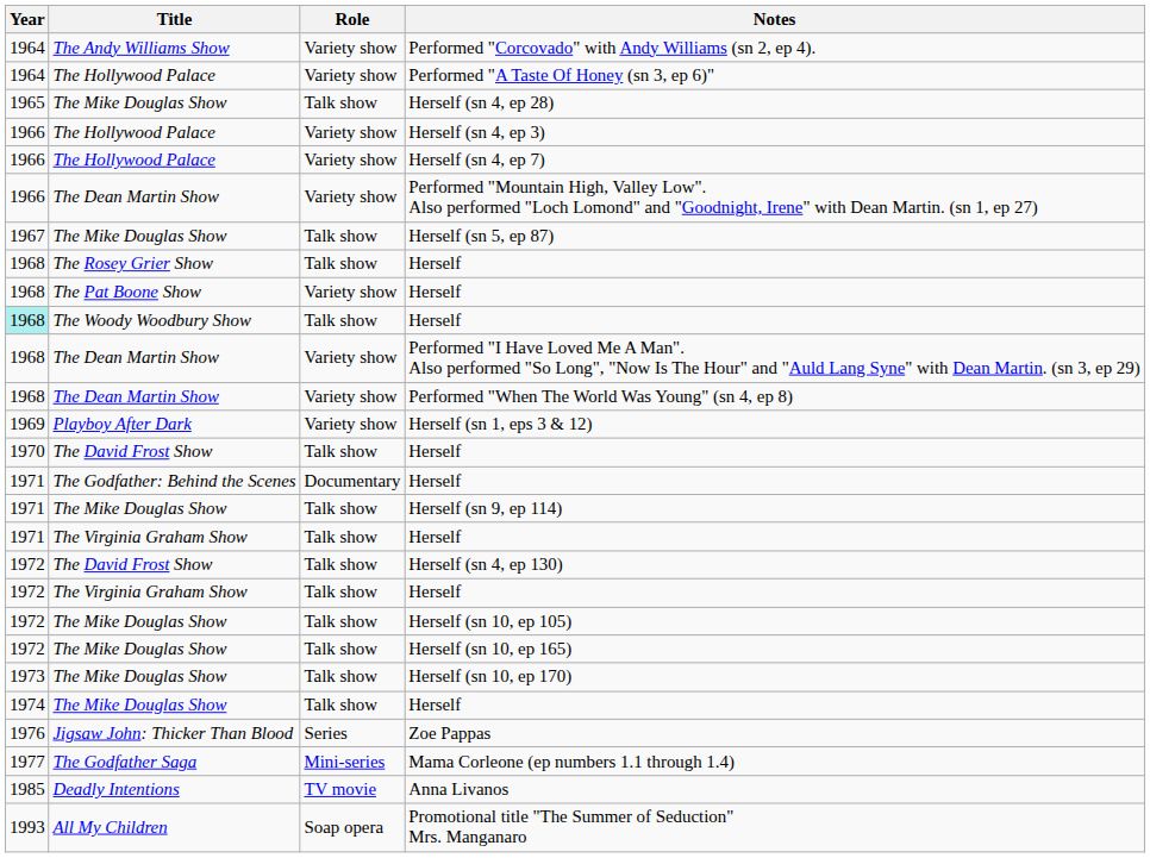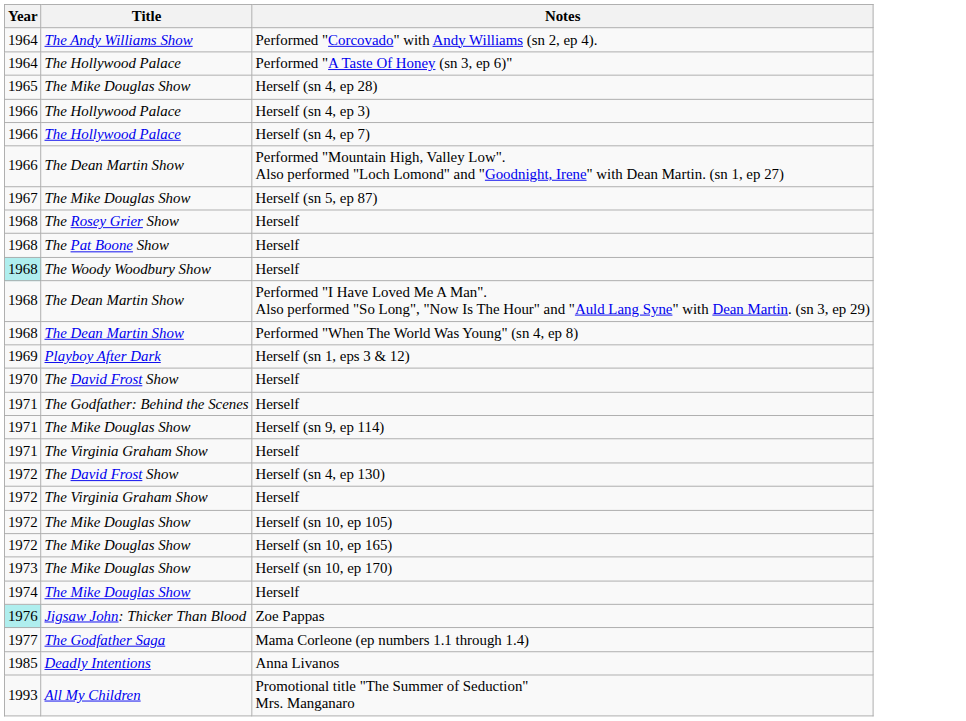 <table class="wikitable sortable plainrowheaders">
 <tr>
 <th scope="col">Year</th>
 <th scope="col">Title</th>
-<th scope="col">Role</th>
 <th scope="col">Notes</th>
 </tr>
 <tr>
 <td>1964</td>
 <td><em><a href='#'>The Andy Williams Show</a></em></td>
-<td>Variety show</td>
 <td>Performed "<a href='#'>Corcovado</a>" with <a href='#'>Andy Williams</a> (sn 2, ep 4).</td>
 </tr>
 <tr>
 <td>1964</td>
 <td><em>The Hollywood Palace</em></td>
-<td>Variety show</td>
 <td>Performed "<a href='#'>A Taste Of Honey</a> (sn 3, ep 6)"</td>
 </tr>
 <tr>
 <td>1965</td>
 <td><em>The Mike Douglas Show</em></td>
-<td>Talk show</td>
 <td>Herself (sn 4, ep 28)</td>
 </tr>
 <tr>
 <td>1966</td>
 <td><em>The Hollywood Palace</em></td>
-<td>Variety show</td>
 <td>Herself (sn 4, ep 3)</td>
 </tr>
 <tr>
 <td>1966</td>
 <td><em><a href='#'>The Hollywood Palace</a></em></td>
-<td>Variety show</td>
 <td>Herself (sn 4, ep 7)</td>
 </tr>
 <tr>
 <td>1966</td>
 <td><em>The Dean Martin Show</em></td>
-<td>Variety show</td>
 <td>Performed "Mountain High, Valley Low".<br> Also performed "Loch Lomond" and "<a href='#'>Goodnight, Irene</a>" with Dean Martin. (sn 1, ep 27)</td>
 </tr>
 <tr>
 <td>1967</td>
 <td><em>The Mike Douglas Show</em></td>
-<td>Talk show</td>
 <td>Herself (sn 5, ep 87)</td>
 </tr>
 <tr>
 <td>1968</td>
 <td><em>The <a href='#'>Rosey Grier</a> Show</em></td>
-<td>Talk show</td>
 <td>Herself</td>
 </tr>
 <tr>
 <td>1968</td>
 <td><em>The <a href='#'>Pat Boone</a> Show</em></td>
-<td>Variety show</td>
 <td>Herself</td>
 </tr>
 <tr>
 <td style="background: paleturquoise;">1968</td>
 <td><em>The Woody Woodbury Show</em></td>
-<td>Talk show</td>
 <td>Herself</td>
 </tr>
 <tr>
 <td>1968</td>
 <td><em>The Dean Martin Show</em></td>
-<td>Variety show</td>
 <td>Performed "I Have Loved Me A Man".<br> Also performed "So Long", "Now Is The Hour" and "<a href='#'>Auld Lang Syne</a>" with <a href='#'>Dean Martin</a>. (sn 3, ep 29)</td>
 </tr>
 <tr>
 <td>1968</td>
 <td><em><a href='#'>The Dean Martin Show</a></em></td>
-<td>Variety show</td>
 <td>Performed "When The World Was Young" (sn 4, ep 8)</td>
 </tr>
 <tr>
 <td>1969</td>
 <td><em><a href='#'>Playboy After Dark</a></em></td>
-<td>Variety show</td>
 <td>Herself (sn 1, eps 3 & 12)</td>
 </tr>
 <tr>
 <td>1970</td>
 <td><em>The <a href='#'>David Frost</a> Show</em></td>
-<td>Talk show</td>
 <td>Herself</td>
 </tr>
 <tr>
 <td>1971</td>
 <td><em>The Godfather: Behind the Scenes</em></td>
-<td>Documentary</td>
 <td>Herself</td>
 </tr>
 <tr>
 <td>1971</td>
 <td><em>The Mike Douglas Show</em></td>
-<td>Talk show</td>
 <td>Herself (sn 9, ep 114)</td>
 </tr>
 <tr>
 <td>1971</td>
 <td><em>The Virginia Graham Show</em></td>
-<td>Talk show</td>
 <td>Herself</td>
 </tr>
 <tr>
 <td>1972</td>
 <td><em>The <a href='#'>David Frost</a> Show</em></td>
-<td>Talk show</td>
 <td>Herself (sn 4, ep 130)</td>
 </tr>
 <tr>
 <td>1972</td>
 <td><em>The Virginia Graham Show</em></td>
-<td>Talk show</td>
 <td>Herself</td>
 </tr>
 <tr>
 <td>1972</td>
 <td><em>The Mike Douglas Show</em></td>
-<td>Talk show</td>
 <td>Herself (sn 10, ep 105)</td>
 </tr>
 <tr>
 <td>1972</td>
 <td><em>The Mike Douglas Show</em></td>
-<td>Talk show</td>
 <td>Herself (sn 10, ep 165)</td>
 </tr>
 <tr>
 <td>1973</td>
 <td><em>The Mike Douglas Show</em></td>
-<td>Talk show</td>
 <td>Herself (sn 10, ep 170)</td>
 </tr>
 <tr>
 <td>1974</td>
 <td><em><a href='#'>The Mike Douglas Show</a></em></td>
-<td>Talk show</td>
 <td>Herself</td>
 </tr>
 <tr>
-<td>1976</td>
+<td style="background: paleturquoise;">1976</td>
 <td><em><a href='#'>Jigsaw John</a>: Thicker Than Blood</em></td>
-<td>Series</td>
 <td>Zoe Pappas</td>
 </tr>
 <tr>
 <td>1977</td>
 <td><em><a href='#'>The Godfather Saga</a></em></td>
-<td><a href='#'>Mini-series</a></td>
 <td>Mama Corleone  (ep numbers 1.1 through 1.4)</td>
 </tr>
 <tr>
 <td>1985</td>
 <td><em><a href='#'>Deadly Intentions</a></em></td>
-<td><a href='#'>TV movie</a></td>
 <td>Anna Livanos</td>
 </tr>
 <tr>
 <td>1993</td>
 <td><em><a href='#'>All My Children</a></em></td>
-<td>Soap opera</td>
 <td>Promotional title "The Summer of Seduction"<br> Mrs. Manganaro</td>
 </tr>
 </table>
